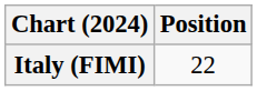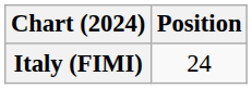 <table class="wikitable sortable plainrowheaders" style="text-align:center">
 <tr>
 <th scope="col">Chart (2024)</th>
 <th scope="col">Position</th>
 </tr>
 <tr>
 <th scope="row">Italy (FIMI)</th>
-<td>22</td>
+<td>24</td>
 </tr>
 </table>
